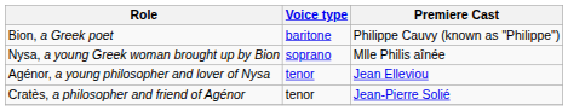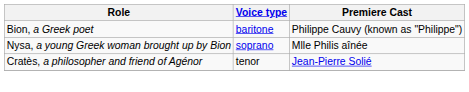 <table class="wikitable">
 <tr>
 <th>Role</th>
 <th><a href='#'>Voice type</a></th>
 <th>Premiere Cast</th>
 </tr>
 <tr>
 <td>Bion, <em>a Greek poet</em></td>
 <td><a href='#'>baritone</a></td>
 <td>Philippe Cauvy (known as "Philippe")</td>
 </tr>
 <tr>
 <td>Nysa, <em>a young Greek woman brought up by Bion</em></td>
 <td><a href='#'>soprano</a></td>
 <td>Mlle Philis aînée</td>
 </tr>
 <tr>
-<td>Agénor, <em>a young philosopher and lover of Nysa</em></td>
-<td><a href='#'>tenor</a></td>
-<td><a href='#'>Jean Elleviou</a></td>
-</tr>
-<tr>
 <td>Cratès, <em>a philosopher and friend of Agénor</em></td>
 <td>tenor</td>
 <td><a href='#'>Jean-Pierre Solié</a></td>
 </tr>
 <tr>
 </tr>
 </table>
